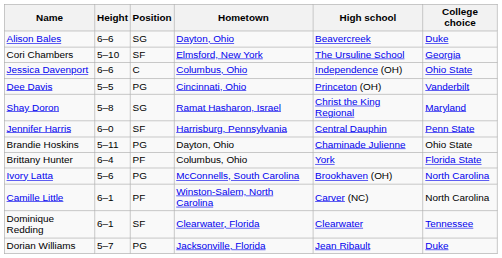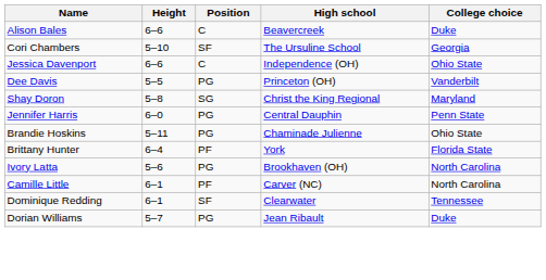 <table class="wikitable sortable" style="width: 90%">
 <tr>
 <th>Name</th>
 <th>Height</th>
 <th>Position</th>
-<th>Hometown</th>
 <th>High school</th>
 <th>College choice</th>
 </tr>
 <tr>
 <td><a href='#'>Alison Bales</a></td>
 <td>6–6</td>
-<td>SG</td>
-<td><a href='#'>Dayton, Ohio</a></td>
+<td>C</td>
 <td><a href='#'>Beavercreek</a></td>
 <td><a href='#'>Duke</a></td>
 </tr>
 <tr>
 <td>Cori Chambers</td>
 <td>5–10</td>
 <td>SF</td>
-<td><a href='#'>Elmsford, New York</a></td>
 <td><a href='#'>The Ursuline School</a></td>
 <td><a href='#'>Georgia</a></td>
 </tr>
 <tr>
 <td><a href='#'>Jessica Davenport</a></td>
 <td>6–6</td>
 <td>C</td>
-<td><a href='#'>Columbus, Ohio</a></td>
 <td><a href='#'>Independence</a> (OH)</td>
 <td><a href='#'>Ohio State</a></td>
 </tr>
 <tr>
 <td><a href='#'>Dee Davis</a></td>
 <td>5–5</td>
 <td>PG</td>
-<td><a href='#'>Cincinnati, Ohio</a></td>
 <td><a href='#'>Princeton</a> (OH)</td>
 <td><a href='#'>Vanderbilt</a></td>
 </tr>
 <tr>
 <td><a href='#'>Shay Doron</a></td>
 <td>5–8</td>
 <td>SG</td>
-<td><a href='#'>Ramat Hasharon, Israel</a></td>
 <td><a href='#'>Christ the King Regional</a></td>
 <td><a href='#'>Maryland</a></td>
 </tr>
 <tr>
 <td><a href='#'>Jennifer Harris</a></td>
 <td>6–0</td>
-<td>SF</td>
-<td><a href='#'>Harrisburg, Pennsylvania</a></td>
+<td>PG</td>
 <td><a href='#'>Central Dauphin</a></td>
 <td><a href='#'>Penn State</a></td>
 </tr>
 <tr>
 <td>Brandie Hoskins</td>
 <td>5–11</td>
 <td>PG</td>
-<td>Dayton, Ohio</td>
 <td><a href='#'>Chaminade Julienne</a></td>
 <td>Ohio State</td>
 </tr>
 <tr>
 <td>Brittany Hunter</td>
 <td>6–4</td>
 <td>PF</td>
-<td>Columbus, Ohio</td>
 <td><a href='#'>York</a></td>
 <td><a href='#'>Florida State</a></td>
 </tr>
 <tr>
 <td><a href='#'>Ivory Latta</a></td>
 <td>5–6</td>
 <td>PG</td>
-<td><a href='#'>McConnells, South Carolina</a></td>
 <td><a href='#'>Brookhaven</a> (OH)</td>
 <td><a href='#'>North Carolina</a></td>
 </tr>
 <tr>
 <td><a href='#'>Camille Little</a></td>
 <td>6–1</td>
 <td>PF</td>
-<td><a href='#'>Winston-Salem, North Carolina</a></td>
 <td><a href='#'>Carver</a> (NC)</td>
 <td>North Carolina</td>
 </tr>
 <tr>
 <td>Dominique Redding</td>
 <td>6–1</td>
 <td>SF</td>
-<td><a href='#'>Clearwater, Florida</a></td>
 <td><a href='#'>Clearwater</a></td>
 <td><a href='#'>Tennessee</a></td>
 </tr>
 <tr>
 <td>Dorian Williams</td>
 <td>5–7</td>
 <td>PG</td>
-<td><a href='#'>Jacksonville, Florida</a></td>
 <td><a href='#'>Jean Ribault</a></td>
 <td><a href='#'>Duke</a></td>
 </tr>
 </table>
